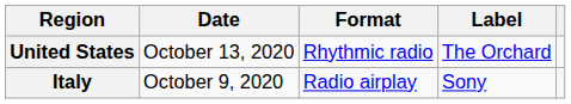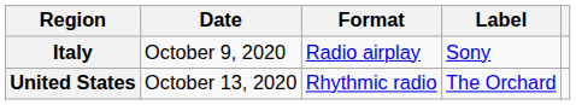 <table class="wikitable plainrowheaders">
 <tr>
 <th scope="col">Region</th>
 <th scope="col">Date</th>
 <th scope="col">Format</th>
 <th scope="col">Label</th>
 <th scope="col"></th>
 </tr>
 <tr>
+<th scope="row">Italy</th>
+<td>October 9, 2020</td>
+<td><a href='#'>Radio airplay</a></td>
+<td><a href='#'>Sony</a></td>
+<td style="text-align:center;"></td>
+</tr>
+<tr>
 <th scope="row">United States</th>
 <td>October 13, 2020</td>
 <td><a href='#'>Rhythmic radio</a></td>
 <td><a href='#'>The Orchard</a></td>
 <td style="text-align:center;"></td>
 </tr>
-<tr>
-<th scope="row">Italy</th>
-<td>October 9, 2020</td>
-<td><a href='#'>Radio airplay</a></td>
-<td><a href='#'>Sony</a></td>
-<td style="text-align:center;"></td>
-</tr>
 </table>
